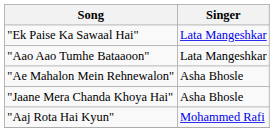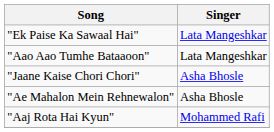 <table class="wikitable" style="font-size:95%;">
 <tr>
 <th>Song</th>
 <th>Singer</th>
 </tr>
 <tr>
 <td>"Ek Paise Ka Sawaal Hai"</td>
 <td><a href='#'>Lata Mangeshkar</a></td>
 </tr>
 <tr>
 <td>"Aao Aao Tumhe Bataaoon"</td>
 <td>Lata Mangeshkar</td>
 </tr>
 <tr>
-<td>"Ae Mahalon Mein Rehnewalon"</td>
-<td>Asha Bhosle</td>
+<td>"Jaane Kaise Chori Chori"</td>
+<td><a href='#'>Asha Bhosle</a></td>
 </tr>
 <tr>
-<td>"Jaane Mera Chanda Khoya Hai"</td>
+<td>"Ae Mahalon Mein Rehnewalon"</td>
 <td>Asha Bhosle</td>
 </tr>
 <tr>
 <td>"Aaj Rota Hai Kyun"</td>
 <td><a href='#'>Mohammed Rafi</a></td>
 </tr>
 <tr>
 </tr>
 </table>
